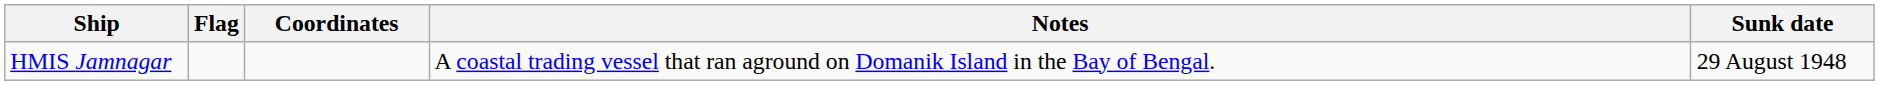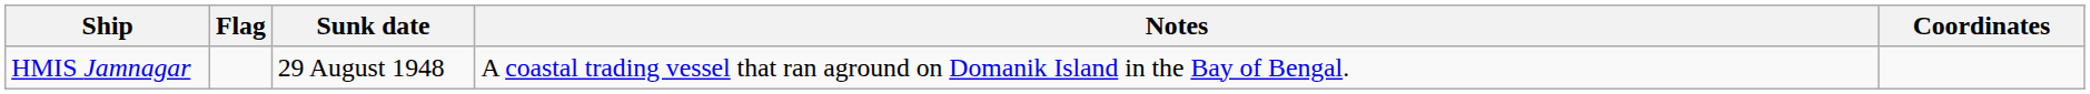 <table class=wikitable | style = "width:100%">
 <tr>
 <th style="width:10%">Ship</th>
 <th>Flag</th>
+<th style="width:10%">Sunk date</th>
+<th style="width:70%">Notes</th>
 <th style="width:10%">Coordinates</th>
-<th style="width:70%">Notes</th>
-<th style="width:10%">Sunk date</th>
 </tr>
 <tr>
 <td><a href='#'>HMIS <em>Jamnagar</em></a></td>
 <td></td>
+<td>29 August 1948</td>
+<td>A <a href='#'>coastal trading vessel</a> that ran aground on <a href='#'>Domanik Island</a> in the <a href='#'>Bay of Bengal</a>.</td>
 <td></td>
-<td>A <a href='#'>coastal trading vessel</a> that ran aground on <a href='#'>Domanik Island</a> in the <a href='#'>Bay of Bengal</a>.</td>
-<td>29 August 1948</td>
 </tr>
 </table>
